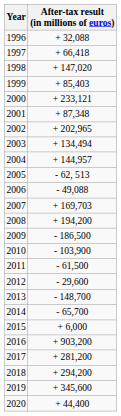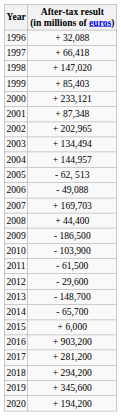 <table class="wikitable">
 <tr>
 <th>Year</th>
 <th>After-tax result<br>(in millions of <a href='#'>euros</a>)</th>
 </tr>
 <tr style="text-align:center;">
 <td>1996</td>
 <td style="text-align:center;">+ 32,088</td>
 </tr>
 <tr style="text-align:center;">
 <td>1997</td>
 <td style="text-align:center;">+ 66,418</td>
 </tr>
 <tr style="text-align:center;">
 <td>1998</td>
 <td style="text-align:center;">+ 147,020</td>
 </tr>
 <tr style="text-align:center;">
 <td>1999</td>
 <td style="text-align:center;">+ 85,403</td>
 </tr>
 <tr style="text-align:center;">
 <td>2000</td>
 <td style="text-align:center;">+ 233,121</td>
 </tr>
 <tr style="text-align:center;">
 <td>2001</td>
 <td style="text-align:center;">+ 87,348</td>
 </tr>
 <tr style="text-align:center;">
 <td>2002</td>
 <td style="text-align:center;">+ 202,965</td>
 </tr>
 <tr style="text-align:center;">
 <td>2003</td>
 <td style="text-align:center;">+ 134,494</td>
 </tr>
 <tr style="text-align:center;">
 <td>2004</td>
 <td style="text-align:center;">+ 144,957</td>
 </tr>
 <tr style="text-align:center;">
 <td>2005</td>
 <td style="text-align:center;">- 62, 513</td>
 </tr>
 <tr style="text-align:center;">
 <td>2006</td>
 <td style="text-align:center;">- 49,088</td>
 </tr>
 <tr style="text-align:center;">
 <td>2007</td>
 <td style="text-align:center;">+ 169,703</td>
 </tr>
 <tr style="text-align:center;">
 <td>2008</td>
-<td style="text-align:center;">+ 194,200</td>
+<td style="text-align:center;">+ 44,400</td>
 </tr>
 <tr style="text-align:center;">
 <td>2009</td>
 <td style="text-align:center;">- 186,500</td>
 </tr>
 <tr style="text-align:center;">
 <td>2010</td>
 <td style="text-align:center;">- 103,900</td>
 </tr>
 <tr style="text-align:center;">
 <td>2011</td>
 <td style="text-align:center;">- 61,500</td>
 </tr>
 <tr style="text-align:center;">
 <td>2012</td>
 <td style="text-align:center;">- 29,600</td>
 </tr>
 <tr style="text-align:center;">
 <td>2013</td>
 <td style="text-align:center;">- 148,700</td>
 </tr>
 <tr style="text-align:center;">
 <td>2014</td>
 <td style="text-align:center;">- 65,700</td>
 </tr>
 <tr style="text-align:center;">
 <td>2015</td>
 <td style="text-align:center;">+ 6,000</td>
 </tr>
 <tr style="text-align:center;">
 <td>2016</td>
 <td style="text-align:center;">+ 903,200</td>
 </tr>
 <tr style="text-align:center;">
 <td>2017</td>
 <td style="text-align:center;">+ 281,200</td>
 </tr>
 <tr style="text-align:center;">
 <td>2018</td>
 <td style="text-align:center;">+ 294,200</td>
 </tr>
 <tr style="text-align:center;">
 <td>2019</td>
 <td style="text-align:center;">+ 345,600</td>
 </tr>
 <tr>
 <td>2020</td>
-<td style="text-align:center;">+ 44,400</td>
+<td style="text-align:center;">+ 194,200</td>
 </tr>
 </table>
